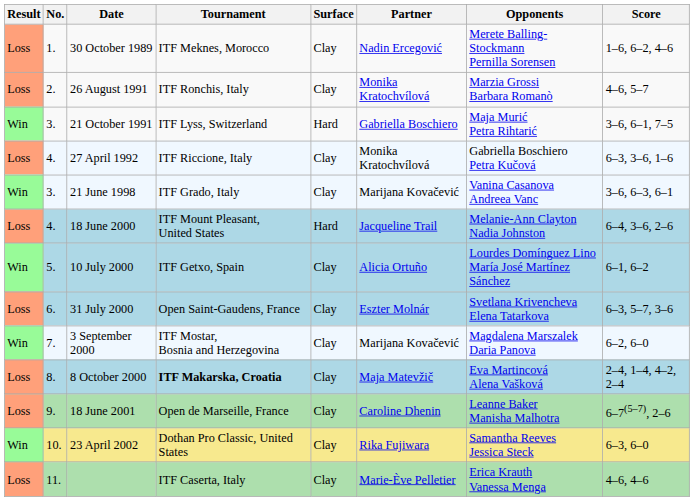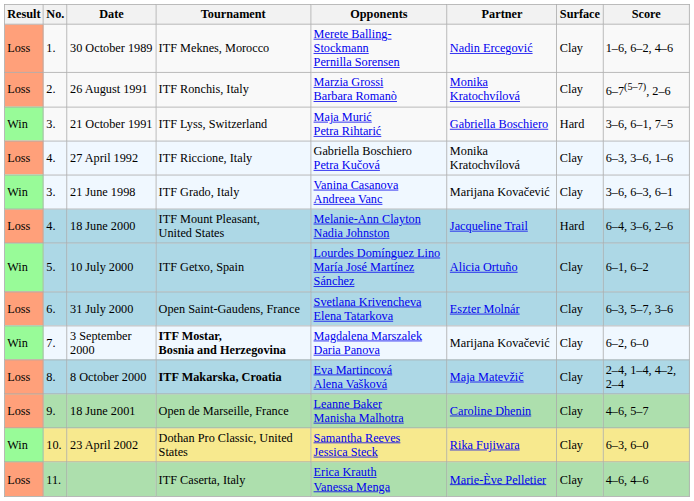 <table class="sortable wikitable" style="font-size:97%;">
 <tr>
 <th>Result</th>
 <th>No.</th>
 <th>Date</th>
 <th>Tournament</th>
+<th>Opponents</th>
+<th>Partner</th>
 <th>Surface</th>
-<th>Partner</th>
-<th>Opponents</th>
 <th class="unsortable">Score</th>
 </tr>
 <tr>
 <td style="background:#ffa07a;">Loss</td>
 <td>1.</td>
 <td>30 October 1989</td>
 <td>ITF Meknes, Morocco</td>
+<td> <a href='#'>Merete Balling-Stockmann</a> <br>  <a href='#'>Pernilla Sorensen</a></td>
+<td> <a href='#'>Nadin Ercegović</a></td>
 <td>Clay</td>
-<td> <a href='#'>Nadin Ercegović</a></td>
-<td> <a href='#'>Merete Balling-Stockmann</a> <br>  <a href='#'>Pernilla Sorensen</a></td>
 <td>1–6, 6–2, 4–6</td>
 </tr>
 <tr>
 <td style="background:#ffa07a;">Loss</td>
 <td>2.</td>
 <td>26 August 1991</td>
 <td>ITF Ronchis, Italy</td>
+<td> <a href='#'>Marzia Grossi</a> <br>  <a href='#'>Barbara Romanò</a></td>
+<td> <a href='#'>Monika Kratochvílová</a></td>
 <td>Clay</td>
-<td> <a href='#'>Monika Kratochvílová</a></td>
-<td> <a href='#'>Marzia Grossi</a> <br>  <a href='#'>Barbara Romanò</a></td>
-<td>4–6, 5–7</td>
+<td>6–7<sup>(5–7)</sup>, 2–6</td>
 </tr>
 <tr>
 <td style="background:#98fb98;">Win</td>
 <td>3.</td>
 <td>21 October 1991</td>
 <td>ITF Lyss, Switzerland</td>
+<td> <a href='#'>Maja Murić</a> <br>  <a href='#'>Petra Rihtarić</a></td>
+<td> <a href='#'>Gabriella Boschiero</a></td>
 <td>Hard</td>
-<td> <a href='#'>Gabriella Boschiero</a></td>
-<td> <a href='#'>Maja Murić</a> <br>  <a href='#'>Petra Rihtarić</a></td>
 <td>3–6, 6–1, 7–5</td>
 </tr>
 <tr style="background:#f0f8ff;">
 <td style="background:#ffa07a;">Loss</td>
 <td>4.</td>
 <td>27 April 1992</td>
 <td>ITF Riccione, Italy</td>
+<td> Gabriella Boschiero <br>  <a href='#'>Petra Kučová</a></td>
+<td> Monika Kratochvílová</td>
 <td>Clay</td>
-<td> Monika Kratochvílová</td>
-<td> Gabriella Boschiero <br>  <a href='#'>Petra Kučová</a></td>
 <td>6–3, 3–6, 1–6</td>
 </tr>
 <tr style="background:#f0f8ff;">
 <td style="background:#98fb98;">Win</td>
 <td>3.</td>
 <td>21 June 1998</td>
 <td>ITF Grado, Italy</td>
+<td> <a href='#'>Vanina Casanova</a> <br>  <a href='#'>Andreea Vanc</a></td>
+<td> Marijana Kovačević</td>
 <td>Clay</td>
-<td> Marijana Kovačević</td>
-<td> <a href='#'>Vanina Casanova</a> <br>  <a href='#'>Andreea Vanc</a></td>
 <td>3–6, 6–3, 6–1</td>
 </tr>
 <tr style="background:lightblue;">
 <td style="background:#ffa07a;">Loss</td>
 <td>4.</td>
 <td>18 June 2000</td>
 <td>ITF Mount Pleasant, <br>United States</td>
+<td> <a href='#'>Melanie-Ann Clayton</a> <br>  <a href='#'>Nadia Johnston</a></td>
+<td> <a href='#'>Jacqueline Trail</a></td>
 <td>Hard</td>
-<td> <a href='#'>Jacqueline Trail</a></td>
-<td> <a href='#'>Melanie-Ann Clayton</a> <br>  <a href='#'>Nadia Johnston</a></td>
 <td>6–4, 3–6, 2–6</td>
 </tr>
 <tr style="background:lightblue;">
 <td style="background:#98fb98;">Win</td>
 <td>5.</td>
 <td>10 July 2000</td>
 <td>ITF Getxo, Spain</td>
+<td> <a href='#'>Lourdes Domínguez Lino</a> <br>  <a href='#'>María José Martínez Sánchez</a></td>
+<td> <a href='#'>Alicia Ortuño</a></td>
 <td>Clay</td>
-<td> <a href='#'>Alicia Ortuño</a></td>
-<td> <a href='#'>Lourdes Domínguez Lino</a> <br>  <a href='#'>María José Martínez Sánchez</a></td>
 <td>6–1, 6–2</td>
 </tr>
 <tr style="background:lightblue;">
 <td style="background:#ffa07a;">Loss</td>
 <td>6.</td>
 <td>31 July 2000</td>
 <td>Open Saint-Gaudens, France</td>
+<td> <a href='#'>Svetlana Krivencheva</a> <br>  <a href='#'>Elena Tatarkova</a></td>
+<td> <a href='#'>Eszter Molnár</a></td>
 <td>Clay</td>
-<td> <a href='#'>Eszter Molnár</a></td>
-<td> <a href='#'>Svetlana Krivencheva</a> <br>  <a href='#'>Elena Tatarkova</a></td>
 <td>6–3, 5–7, 3–6</td>
 </tr>
 <tr style="background:#f0f8ff;">
 <td style="background:#98fb98;">Win</td>
 <td>7.</td>
 <td>3 September 2000</td>
-<td>ITF Mostar, <br>Bosnia and Herzegovina</td>
+<td><strong>ITF Mostar, <br>Bosnia and Herzegovina</strong></td>
+<td> <a href='#'>Magdalena Marszalek</a> <br>  <a href='#'>Daria Panova</a></td>
+<td> Marijana Kovačević</td>
 <td>Clay</td>
-<td> Marijana Kovačević</td>
-<td> <a href='#'>Magdalena Marszalek</a> <br>  <a href='#'>Daria Panova</a></td>
 <td>6–2, 6–0</td>
 </tr>
 <tr style="background:lightblue;">
 <td style="background:#ffa07a;">Loss</td>
 <td>8.</td>
 <td>8 October 2000</td>
 <td><strong>ITF Makarska, Croatia</strong></td>
+<td> <a href='#'>Eva Martincová</a> <br>  <a href='#'>Alena Vašková</a></td>
+<td> <a href='#'>Maja Matevžič</a></td>
 <td>Clay</td>
-<td> <a href='#'>Maja Matevžič</a></td>
-<td> <a href='#'>Eva Martincová</a> <br>  <a href='#'>Alena Vašková</a></td>
 <td>2–4, 1–4, 4–2, 2–4</td>
 </tr>
 <tr bgcolor="#ADDFAD">
 <td style="background:#ffa07a;">Loss</td>
 <td>9.</td>
 <td>18 June 2001</td>
 <td>Open de Marseille, France</td>
+<td> <a href='#'>Leanne Baker</a> <br>  <a href='#'>Manisha Malhotra</a></td>
+<td> <a href='#'>Caroline Dhenin</a></td>
 <td>Clay</td>
-<td> <a href='#'>Caroline Dhenin</a></td>
-<td> <a href='#'>Leanne Baker</a> <br>  <a href='#'>Manisha Malhotra</a></td>
-<td>6–7<sup>(5–7)</sup>, 2–6</td>
+<td>4–6, 5–7</td>
 </tr>
 <tr bgcolor="#F7E98E">
 <td style="background:#98fb98;">Win</td>
 <td>10.</td>
 <td>23 April 2002</td>
 <td>Dothan Pro Classic, United States</td>
+<td> <a href='#'>Samantha Reeves</a> <br>  <a href='#'>Jessica Steck</a></td>
+<td> <a href='#'>Rika Fujiwara</a></td>
 <td>Clay</td>
-<td> <a href='#'>Rika Fujiwara</a></td>
-<td> <a href='#'>Samantha Reeves</a> <br>  <a href='#'>Jessica Steck</a></td>
 <td>6–3, 6–0</td>
 </tr>
 <tr bgcolor="#ADDFAD">
 <td style="background:#ffa07a;">Loss</td>
 <td>11.</td>
 <td></td>
 <td>ITF Caserta, Italy</td>
+<td> <a href='#'>Erica Krauth</a> <br>  <a href='#'>Vanessa Menga</a></td>
+<td> <a href='#'>Marie-Ève Pelletier</a></td>
 <td>Clay</td>
-<td> <a href='#'>Marie-Ève Pelletier</a></td>
-<td> <a href='#'>Erica Krauth</a> <br>  <a href='#'>Vanessa Menga</a></td>
 <td>4–6, 4–6</td>
 </tr>
 </table>
